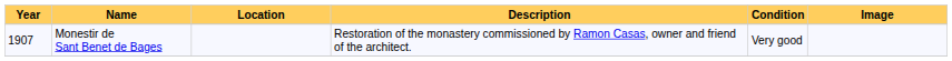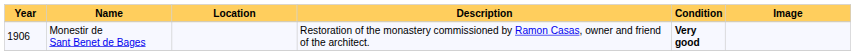 <table bgcolor="#f7f8ff" cellpadding="4" cellspacing="0" border="1" style="font-size: 95%; border: #cccccc solid 1px; border-collapse: collapse;">
 <tr>
 <th width="5%" style="background:#ffce5d;">Year</th>
 <th width="15%" style="background:#ffce5d;">Name</th>
 <th width="15%" style="background:#ffce5d;">Location</th>
 <th width="45%" style="background:#ffce5d;">Description</th>
 <th width="5%" style="background:#ffce5d;">Condition</th>
 <th width="15%" style="background:#ffce5d;">Image</th>
 </tr>
 <tr ---->
 </tr>
 <tr>
-<td>1907</td>
+<td>1906</td>
 <td>Monestir de <br> <a href='#'>Sant Benet de Bages</a></td>
 <td><small></small></td>
 <td>Restoration of the monastery commissioned by <a href='#'>Ramon Casas</a>, owner and friend of the architect.</td>
-<td>Very good</td>
+<td><strong>Very good</strong></td>
 <td></td>
 </tr>
 <tr>
 </tr>
 </table>
